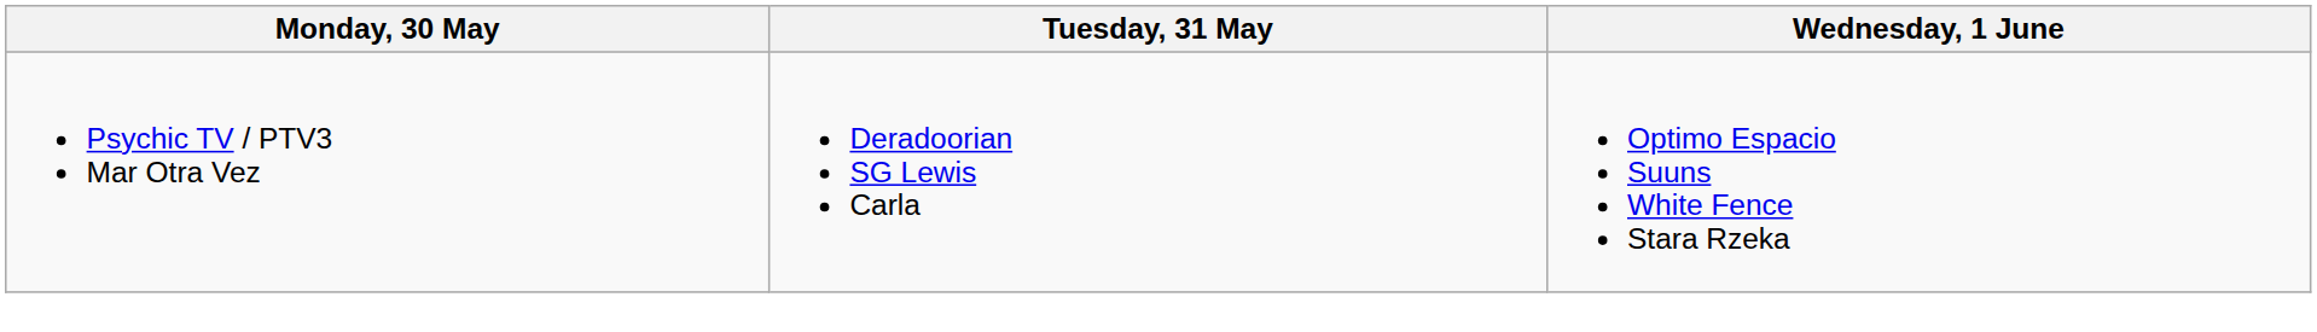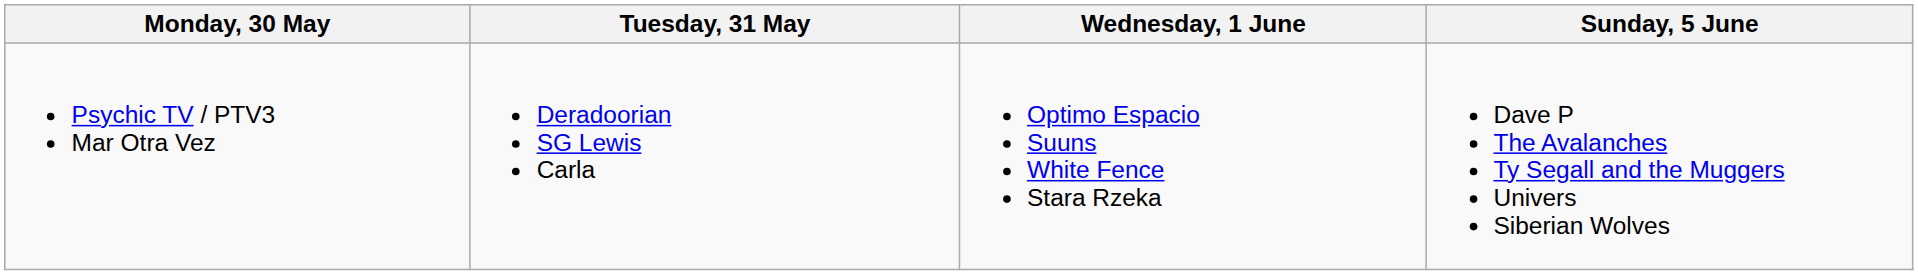 <table class="wikitable">
 <tr>
 <th width="500">Monday, 30 May</th>
 <th width="500">Tuesday, 31 May</th>
 <th width="500">Wednesday, 1 June</th>
+<th width="500">Sunday, 5 June</th>
 </tr>
 <tr valign="top">
 <td><br><ul><li><a href='#'>Psychic TV</a> / PTV3</li><li>Mar Otra Vez</li></ul></td>
 <td><br><ul><li><a href='#'>Deradoorian</a></li><li><a href='#'>SG Lewis</a></li><li>Carla</li></ul></td>
 <td><br><ul><li><a href='#'>Optimo Espacio</a></li><li><a href='#'>Suuns</a></li><li><a href='#'>White Fence</a></li><li>Stara Rzeka</li></ul></td>
+<td><br><ul><li>Dave P</li><li><a href='#'>The Avalanches</a></li><li><a href='#'>Ty Segall and the Muggers</a></li><li>Univers</li><li>Siberian Wolves</li></ul></td>
 </tr>
 </table>
